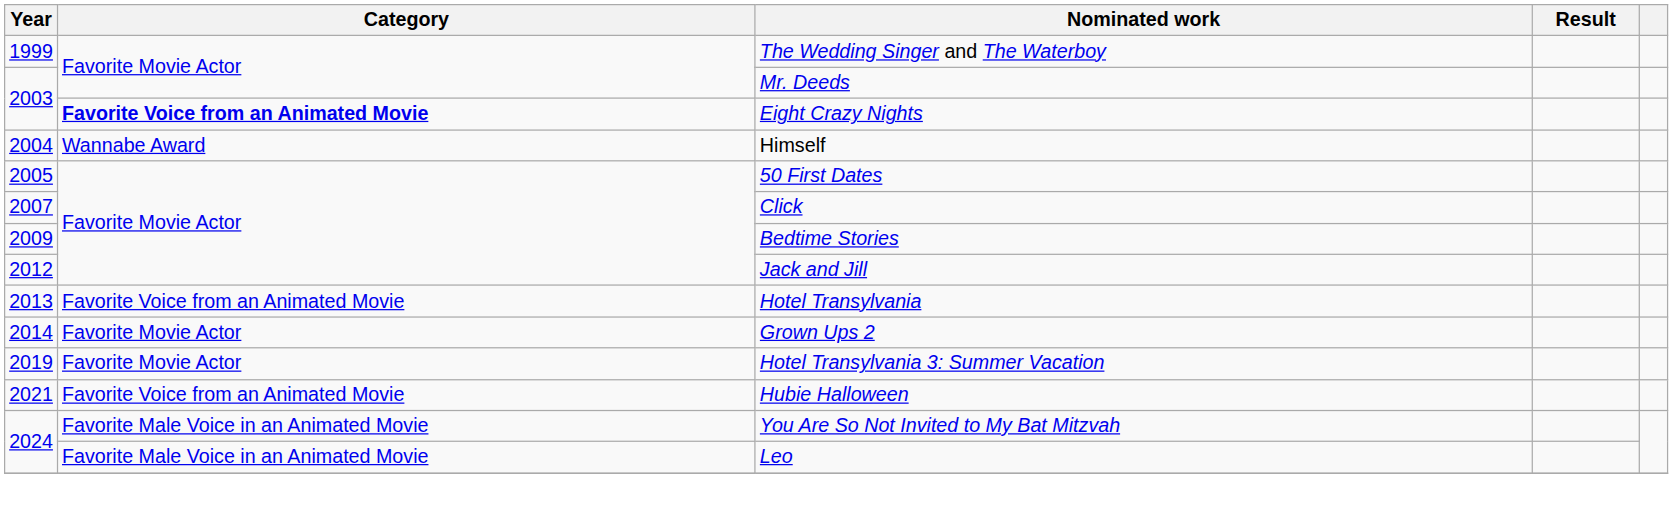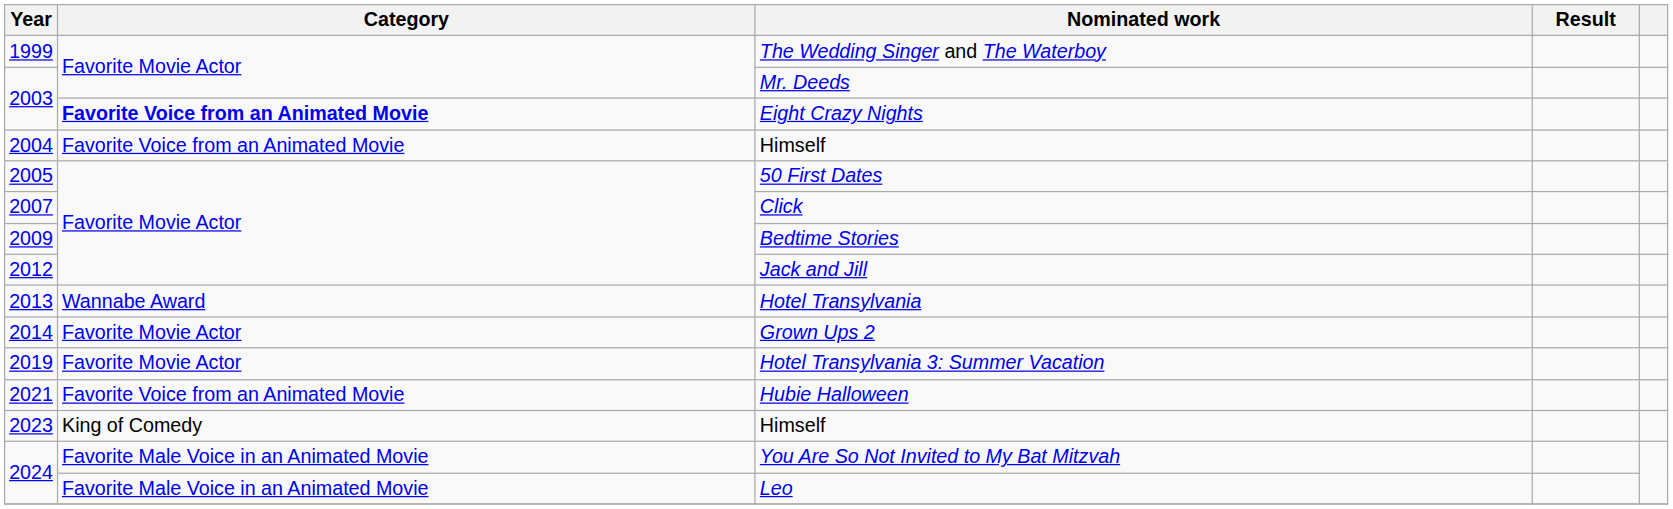 <table class="wikitable sortable">
 <tr>
 <th scope="col" style="width:1em;">Year</th>
 <th scope="col" style="width:35em;">Category</th>
 <th scope="col" style="width:39em;">Nominated work</th>
 <th scope="col" style="width:5em;">Result</th>
 <th scope="col" style="width:1em;"class="unsortable"></th>
 </tr>
 <tr>
 <td><a href='#'>1999</a></td>
 <td rowspan="2"><a href='#'>Favorite Movie Actor</a></td>
 <td><em><a href='#'>The Wedding Singer</a></em> and <em><a href='#'>The Waterboy</a></em></td>
 <td></td>
 <td></td>
 </tr>
 <tr>
 <td rowspan="2"><a href='#'>2003</a></td>
 <td><em><a href='#'>Mr. Deeds</a></em></td>
 <td></td>
 <td></td>
 </tr>
 <tr>
 <td><strong><a href='#'>Favorite Voice from an Animated Movie</a></strong></td>
 <td><em><a href='#'>Eight Crazy Nights</a></em></td>
 <td></td>
 <td></td>
 </tr>
 <tr>
 <td><a href='#'>2004</a></td>
-<td><a href='#'>Wannabe Award</a></td>
+<td><a href='#'>Favorite Voice from an Animated Movie</a></td>
 <td>Himself</td>
 <td></td>
 <td></td>
 </tr>
 <tr>
 <td><a href='#'>2005</a></td>
 <td rowspan="4"><a href='#'>Favorite Movie Actor</a></td>
 <td><em><a href='#'>50 First Dates</a></em></td>
 <td></td>
 <td></td>
 </tr>
 <tr>
 <td><a href='#'>2007</a></td>
 <td><em><a href='#'>Click</a></em></td>
 <td></td>
 <td></td>
 </tr>
 <tr>
 <td><a href='#'>2009</a></td>
 <td><em><a href='#'>Bedtime Stories</a></em></td>
 <td></td>
 <td></td>
 </tr>
 <tr>
 <td><a href='#'>2012</a></td>
 <td><em><a href='#'>Jack and Jill</a></em></td>
 <td></td>
 <td></td>
 </tr>
 <tr>
 <td><a href='#'>2013</a></td>
-<td><a href='#'>Favorite Voice from an Animated Movie</a></td>
+<td><a href='#'>Wannabe Award</a></td>
 <td><em><a href='#'>Hotel Transylvania</a></em></td>
 <td></td>
 <td></td>
 </tr>
 <tr>
 <td><a href='#'>2014</a></td>
 <td><a href='#'>Favorite Movie Actor</a></td>
 <td><em><a href='#'>Grown Ups 2</a></em></td>
 <td></td>
 <td></td>
 </tr>
 <tr>
 <td><a href='#'>2019</a></td>
 <td><a href='#'>Favorite Movie Actor</a></td>
 <td><em><a href='#'>Hotel Transylvania 3: Summer Vacation</a></em></td>
 <td></td>
 <td></td>
 </tr>
 <tr>
 <td><a href='#'>2021</a></td>
 <td><a href='#'>Favorite Voice from an Animated Movie</a></td>
 <td><em><a href='#'>Hubie Halloween</a></em></td>
 <td></td>
 <td></td>
 </tr>
 <tr>
+<td><a href='#'>2023</a></td>
+<td>King of Comedy</td>
+<td>Himself</td>
+<td></td>
+<td></td>
+</tr>
+<tr>
 <td rowspan="2"><a href='#'>2024</a></td>
 <td><a href='#'>Favorite Male Voice in an Animated Movie</a></td>
 <td><em><a href='#'>You Are So Not Invited to My Bat Mitzvah</a></em></td>
 <td></td>
 <td rowspan="2"></td>
 </tr>
 <tr>
 <td><a href='#'>Favorite Male Voice in an Animated Movie</a></td>
 <td><em><a href='#'>Leo</a></em></td>
 <td></td>
 </tr>
 <tr>
 </tr>
 </table>
